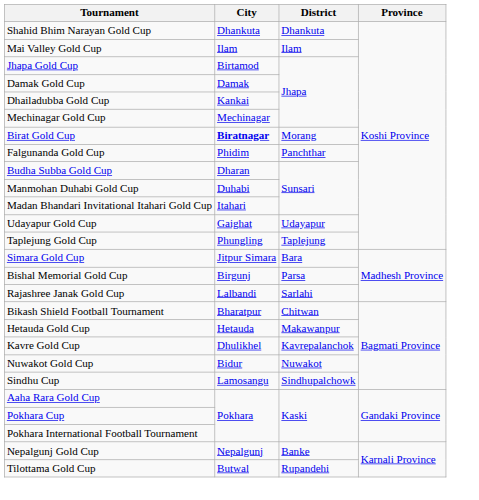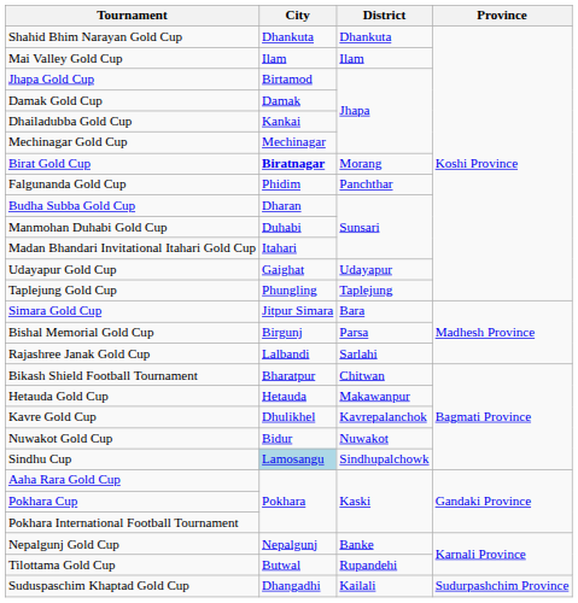 <table class="wikitable">
 <tr>
 <th>Tournament</th>
 <th>City</th>
 <th>District</th>
 <th>Province</th>
 </tr>
 <tr>
 <td>Shahid Bhim Narayan Gold Cup</td>
 <td><a href='#'>Dhankuta</a></td>
 <td><a href='#'>Dhankuta</a></td>
 <td rowspan="13"><a href='#'>Koshi Province</a></td>
 </tr>
 <tr>
 <td>Mai Valley Gold Cup</td>
 <td><a href='#'>Ilam</a></td>
 <td><a href='#'>Ilam</a></td>
 </tr>
 <tr>
 <td><a href='#'>Jhapa Gold Cup</a></td>
 <td><a href='#'>Birtamod</a></td>
 <td rowspan="4"><a href='#'>Jhapa</a></td>
 </tr>
 <tr>
 <td>Damak Gold Cup</td>
 <td><a href='#'>Damak</a></td>
 </tr>
 <tr>
 <td>Dhailadubba Gold Cup</td>
 <td><a href='#'>Kankai</a></td>
 </tr>
 <tr>
 <td>Mechinagar Gold Cup</td>
 <td><a href='#'>Mechinagar</a></td>
 </tr>
 <tr>
 <td><a href='#'>Birat Gold Cup</a></td>
 <td><strong><a href='#'>Biratnagar</a></strong></td>
 <td><a href='#'>Morang</a></td>
 </tr>
 <tr>
 <td>Falgunanda Gold Cup</td>
 <td><a href='#'>Phidim</a></td>
 <td><a href='#'>Panchthar</a></td>
 </tr>
 <tr>
 <td><a href='#'>Budha Subba Gold Cup</a></td>
 <td><a href='#'>Dharan</a></td>
 <td rowspan="3"><a href='#'>Sunsari</a></td>
 </tr>
 <tr>
 <td>Manmohan Duhabi Gold Cup</td>
 <td><a href='#'>Duhabi</a></td>
 </tr>
 <tr>
 <td>Madan Bhandari Invitational Itahari Gold Cup</td>
 <td><a href='#'>Itahari</a></td>
 </tr>
 <tr>
 <td>Udayapur Gold Cup</td>
 <td><a href='#'>Gaighat</a></td>
 <td><a href='#'>Udayapur</a></td>
 </tr>
 <tr>
 <td>Taplejung Gold Cup</td>
 <td><a href='#'>Phungling</a></td>
 <td><a href='#'>Taplejung</a></td>
 </tr>
 <tr>
 <td><a href='#'>Simara Gold Cup</a></td>
 <td><a href='#'>Jitpur Simara</a></td>
 <td><a href='#'>Bara</a></td>
 <td rowspan="3"><a href='#'>Madhesh Province</a></td>
 </tr>
 <tr>
 <td>Bishal Memorial Gold Cup</td>
 <td><a href='#'>Birgunj</a></td>
 <td><a href='#'>Parsa</a></td>
 </tr>
 <tr>
 <td>Rajashree Janak Gold Cup</td>
 <td><a href='#'>Lalbandi</a></td>
 <td><a href='#'>Sarlahi</a></td>
 </tr>
 <tr>
 <td>Bikash Shield Football Tournament</td>
 <td><a href='#'>Bharatpur</a></td>
 <td><a href='#'>Chitwan</a></td>
 <td rowspan="5"><a href='#'>Bagmati Province</a></td>
 </tr>
 <tr>
 <td>Hetauda Gold Cup</td>
 <td><a href='#'>Hetauda</a></td>
 <td><a href='#'>Makawanpur</a></td>
 </tr>
 <tr>
 <td>Kavre Gold Cup</td>
 <td><a href='#'>Dhulikhel</a></td>
 <td><a href='#'>Kavrepalanchok</a></td>
 </tr>
 <tr>
 <td>Nuwakot Gold Cup</td>
 <td><a href='#'>Bidur</a></td>
 <td><a href='#'>Nuwakot</a></td>
 </tr>
 <tr>
 <td>Sindhu Cup</td>
-<td><a href='#'>Lamosangu</a></td>
+<td style="background: lightblue;"><a href='#'>Lamosangu</a></td>
 <td><a href='#'>Sindhupalchowk</a></td>
 </tr>
 <tr>
 <td><a href='#'>Aaha Rara Gold Cup</a></td>
 <td rowspan="3"><a href='#'>Pokhara</a></td>
 <td rowspan="3"><a href='#'>Kaski</a></td>
 <td rowspan="3"><a href='#'>Gandaki Province</a></td>
 </tr>
 <tr>
 <td><a href='#'>Pokhara Cup</a></td>
 </tr>
 <tr>
 <td>Pokhara International Football Tournament</td>
 </tr>
 <tr>
 <td>Nepalgunj Gold Cup</td>
 <td><a href='#'>Nepalgunj</a></td>
 <td><a href='#'>Banke</a></td>
 <td rowspan="2"><a href='#'>Karnali Province</a></td>
 </tr>
 <tr>
 <td>Tilottama Gold Cup</td>
 <td><a href='#'>Butwal</a></td>
 <td><a href='#'>Rupandehi</a></td>
 </tr>
+<tr>
+<td>Suduspaschim Khaptad Gold Cup</td>
+<td><a href='#'>Dhangadhi</a></td>
+<td><a href='#'>Kailali</a></td>
+<td><a href='#'>Sudurpashchim Province</a></td>
+</tr>
 </table>
